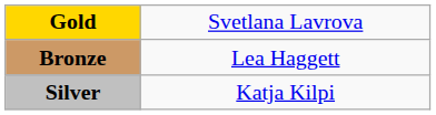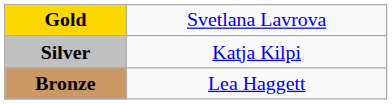 <table class="wikitable" style="text-align:center; " width="35%">
 <tr>
 <td bgcolor="gold"><strong>Gold</strong></td>
 <td><a href='#'>Svetlana Lavrova</a><br>  <small><em></em></small></td>
 </tr>
 <tr>
+<td bgcolor="silver"><strong>Silver</strong></td>
+<td><a href='#'>Katja Kilpi</a><br>  <small><em></em></small></td>
+</tr>
+<tr>
 <td bgcolor="CC9966"><strong>Bronze</strong></td>
 <td><a href='#'>Lea Haggett</a><br>  <small><em></em></small></td>
 </tr>
-<tr>
-<td bgcolor="silver"><strong>Silver</strong></td>
-<td><a href='#'>Katja Kilpi</a><br>  <small><em></em></small></td>
-</tr>
 </table>
